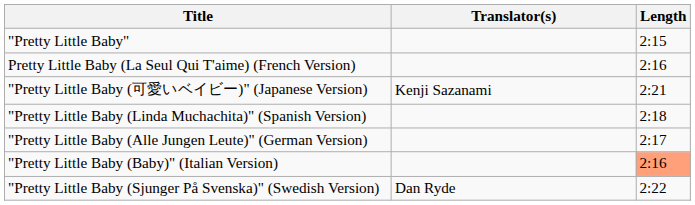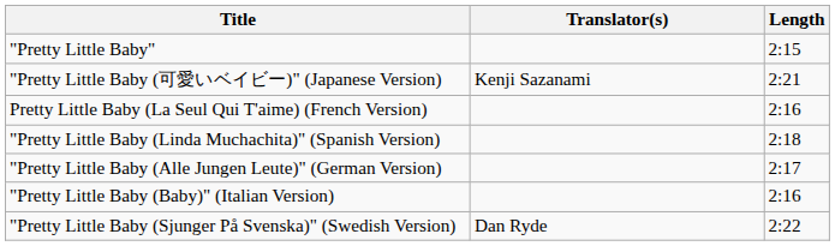 <table class=wikitable>
 <tr>
 <th scope="col" style="width: 400px;">Title</th>
 <th scope="col" style="width: 250px;">Translator(s)</th>
 <th scope="col" style="width: 50px;">Length</th>
 </tr>
 <tr>
 <td>"Pretty Little Baby"</td>
 <td></td>
 <td>2:15</td>
 </tr>
 <tr>
+<td>"Pretty Little Baby (可愛いベイビー)" (Japanese Version)</td>
+<td>Kenji Sazanami</td>
+<td>2:21</td>
+</tr>
+<tr>
 <td>Pretty Little Baby (La Seul Qui T'aime) (French Version)</td>
 <td></td>
 <td>2:16</td>
-</tr>
-<tr>
-<td>"Pretty Little Baby (可愛いベイビー)" (Japanese Version)</td>
-<td>Kenji Sazanami</td>
-<td>2:21</td>
 </tr>
 <tr>
 <td>"Pretty Little Baby (Linda Muchachita)" (Spanish Version)</td>
 <td></td>
 <td>2:18</td>
 </tr>
 <tr>
 <td>"Pretty Little Baby (Alle Jungen Leute)" (German Version)</td>
 <td></td>
 <td>2:17</td>
 </tr>
 <tr>
 <td>"Pretty Little Baby (Baby)" (Italian Version)</td>
 <td></td>
-<td style="background: lightsalmon;">2:16</td>
+<td>2:16</td>
 </tr>
 <tr>
 <td>"Pretty Little Baby (Sjunger På Svenska)" (Swedish Version)</td>
 <td>Dan Ryde</td>
 <td>2:22</td>
 </tr>
 </table>
